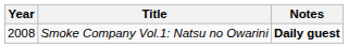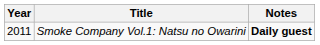 <table class="wikitable">
 <tr>
 <th>Year</th>
 <th>Title</th>
 <th>Notes</th>
 </tr>
 <tr>
-<td>2008</td>
+<td>2011</td>
 <td><em>Smoke Company Vol.1: Natsu no Owarini</em></td>
 <td><strong>Daily guest</strong></td>
 </tr>
 </table>
